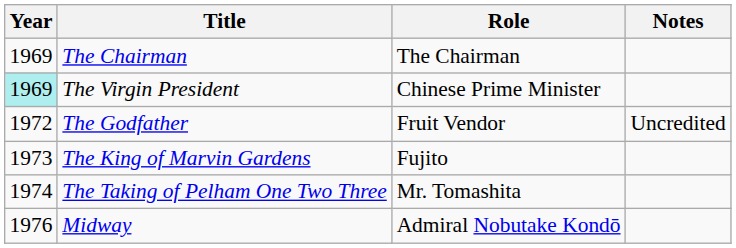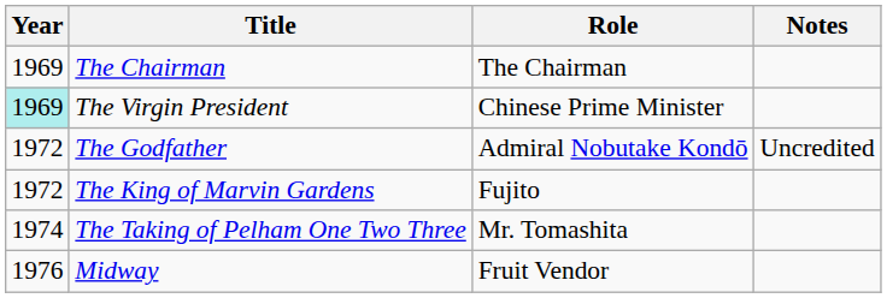 <table class="wikitable">
 <tr>
 <th>Year</th>
 <th>Title</th>
 <th>Role</th>
 <th>Notes</th>
 </tr>
 <tr>
 <td>1969</td>
 <td><em><a href='#'>The Chairman</a></em></td>
 <td>The Chairman</td>
 <td></td>
 </tr>
 <tr>
 <td style="background: paleturquoise;">1969</td>
 <td><em>The Virgin President</em></td>
 <td>Chinese Prime Minister</td>
 <td></td>
 </tr>
 <tr>
 <td>1972</td>
 <td><em><a href='#'>The Godfather</a></em></td>
-<td>Fruit Vendor</td>
+<td>Admiral <a href='#'>Nobutake Kondō</a></td>
 <td>Uncredited</td>
 </tr>
 <tr>
-<td>1973</td>
+<td>1972</td>
 <td><em><a href='#'>The King of Marvin Gardens</a></em></td>
 <td>Fujito</td>
 <td></td>
 </tr>
 <tr>
 <td>1974</td>
 <td><em><a href='#'>The Taking of Pelham One Two Three</a></em></td>
 <td>Mr. Tomashita</td>
 <td></td>
 </tr>
 <tr>
 <td>1976</td>
 <td><em><a href='#'>Midway</a></em></td>
-<td>Admiral <a href='#'>Nobutake Kondō</a></td>
+<td>Fruit Vendor</td>
 <td></td>
 </tr>
 </table>
